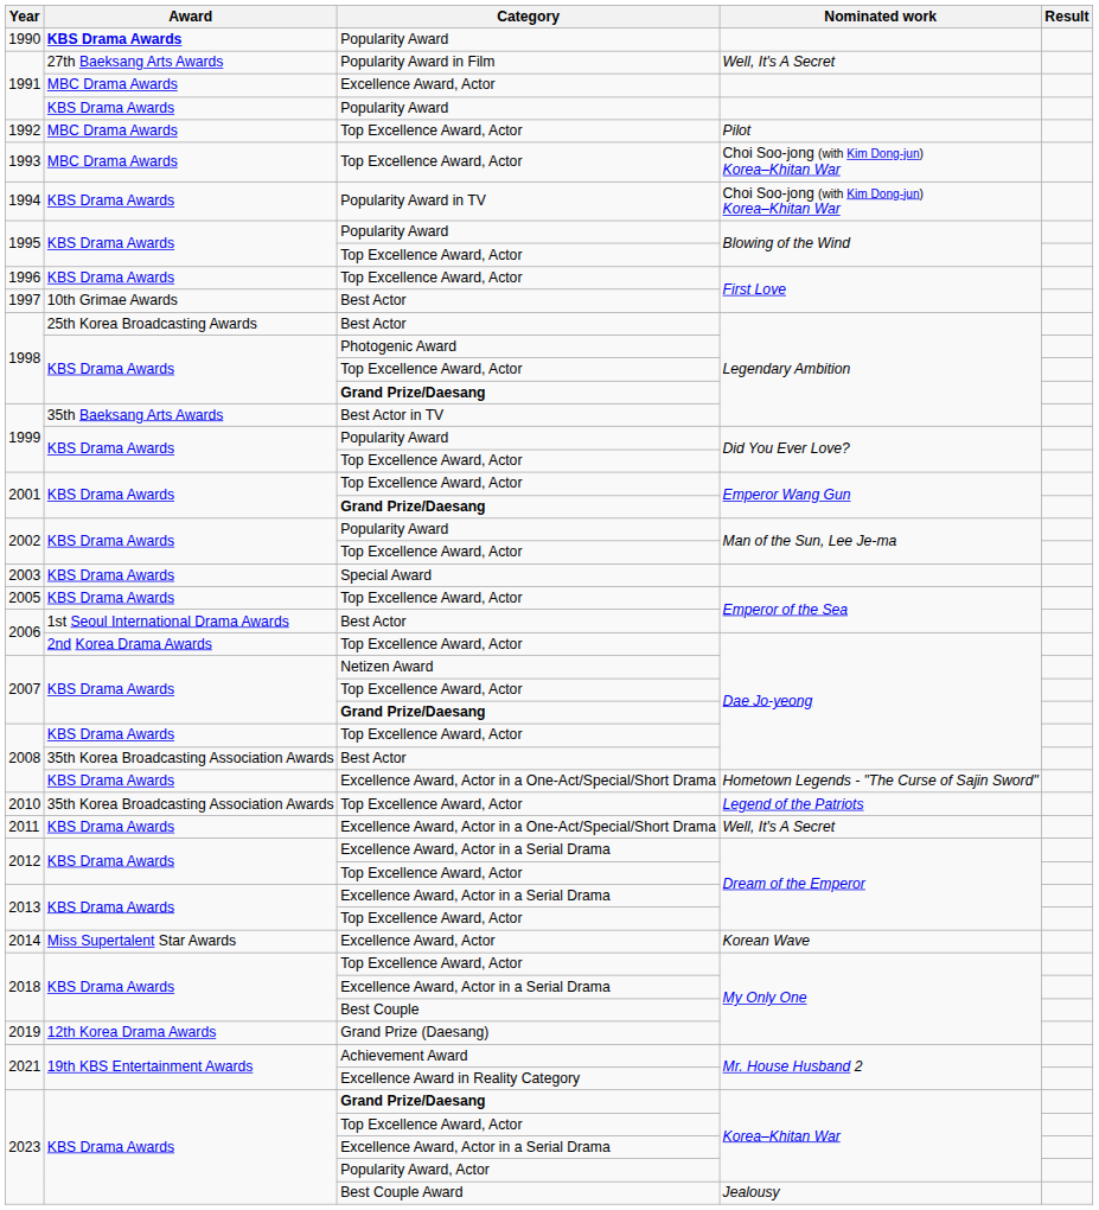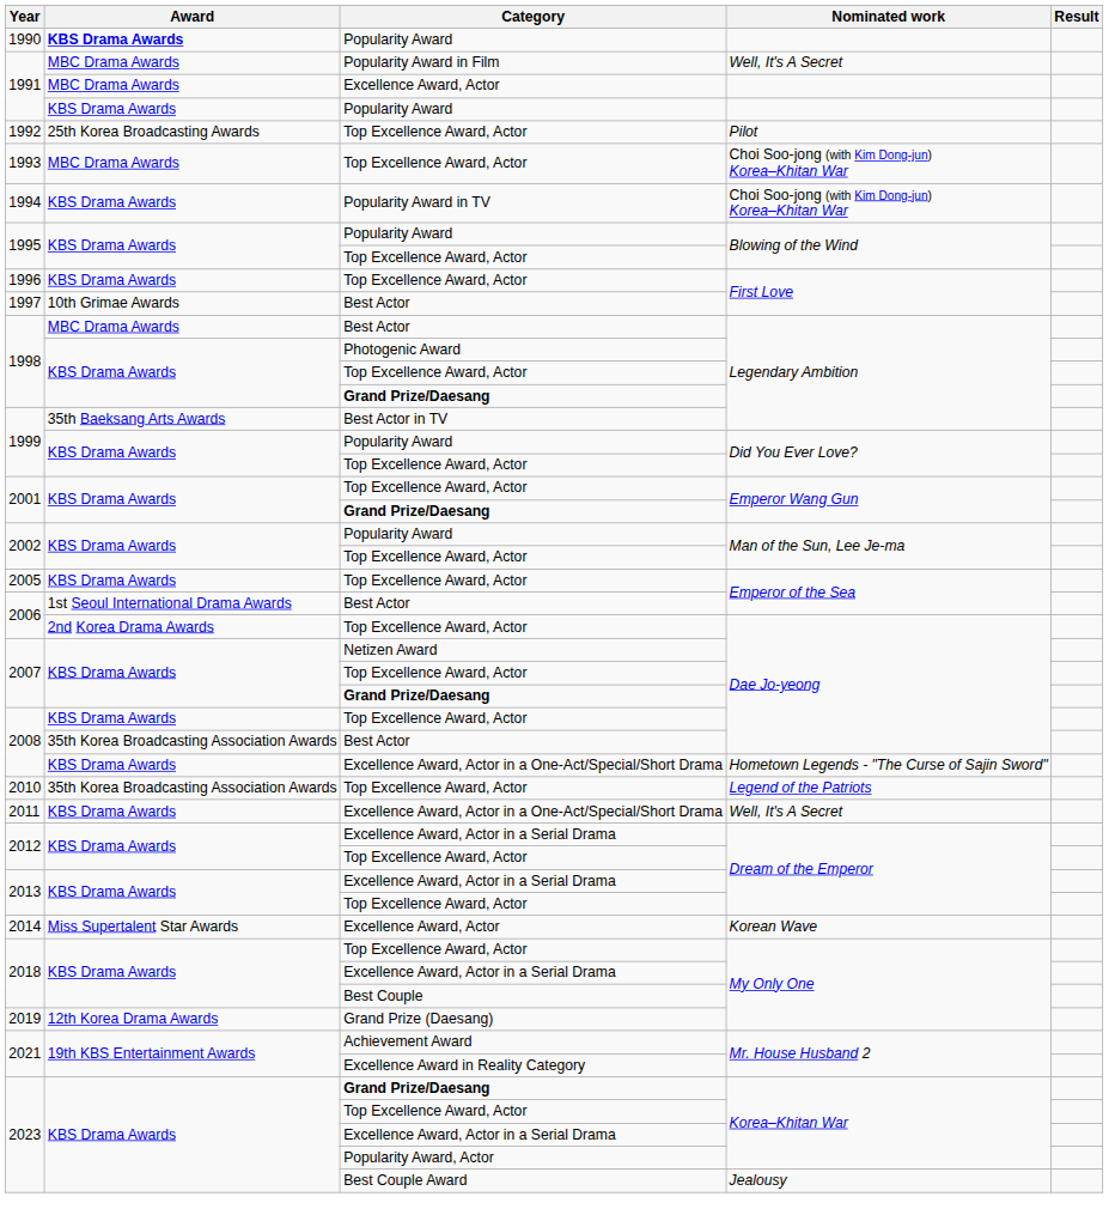 <table class="wikitable sortable">
 <tr>
 <th>Year</th>
 <th>Award</th>
 <th>Category</th>
 <th>Nominated work</th>
 <th>Result</th>
 </tr>
 <tr>
 <td>1990</td>
 <td><strong><a href='#'>KBS Drama Awards</a></strong></td>
 <td>Popularity Award</td>
 <td></td>
 <td></td>
 </tr>
 <tr>
 <td rowspan="3">1991</td>
-<td>27th <a href='#'>Baeksang Arts Awards</a></td>
+<td><a href='#'>MBC Drama Awards</a></td>
 <td>Popularity Award in Film</td>
 <td><em>Well, It's A Secret</em></td>
 <td></td>
 </tr>
 <tr>
 <td><a href='#'>MBC Drama Awards</a></td>
 <td>Excellence Award, Actor</td>
 <td></td>
 <td></td>
 </tr>
 <tr>
 <td><a href='#'>KBS Drama Awards</a></td>
 <td>Popularity Award</td>
 <td></td>
 <td></td>
 </tr>
 <tr>
 <td>1992</td>
-<td><a href='#'>MBC Drama Awards</a></td>
+<td>25th Korea Broadcasting Awards</td>
 <td>Top Excellence Award, Actor</td>
 <td><em>Pilot</em></td>
 <td></td>
 </tr>
 <tr>
 <td>1993</td>
 <td><a href='#'>MBC Drama Awards</a></td>
 <td>Top Excellence Award, Actor</td>
 <td>Choi Soo-jong <small>(with <a href='#'>Kim Dong-jun</a>)</small><br> <em><a href='#'>Korea–Khitan War</a></em></td>
 <td></td>
 </tr>
 <tr>
 <td>1994</td>
 <td><a href='#'>KBS Drama Awards</a></td>
 <td>Popularity Award in TV</td>
 <td>Choi Soo-jong <small>(with <a href='#'>Kim Dong-jun</a>)</small><br> <em><a href='#'>Korea–Khitan War</a></em></td>
 <td></td>
 </tr>
 <tr>
 <td rowspan=2>1995</td>
 <td rowspan=2><a href='#'>KBS Drama Awards</a></td>
 <td>Popularity Award</td>
 <td rowspan=2><em>Blowing of the Wind</em></td>
 <td></td>
 </tr>
 <tr>
 <td>Top Excellence Award, Actor</td>
 <td></td>
 </tr>
 <tr>
 <td>1996</td>
 <td><a href='#'>KBS Drama Awards</a></td>
 <td>Top Excellence Award, Actor</td>
 <td rowspan=2><em><a href='#'>First Love</a></em></td>
 <td></td>
 </tr>
 <tr>
 <td>1997</td>
 <td>10th Grimae Awards</td>
 <td>Best Actor</td>
 <td></td>
 </tr>
 <tr>
 <td rowspan="4">1998</td>
-<td>25th Korea Broadcasting Awards</td>
+<td><a href='#'>MBC Drama Awards</a></td>
 <td>Best Actor</td>
 <td rowspan="5"><em>Legendary Ambition</em></td>
 <td></td>
 </tr>
 <tr>
 <td rowspan="3"><a href='#'>KBS Drama Awards</a></td>
 <td>Photogenic Award</td>
 <td></td>
 </tr>
 <tr>
 <td>Top Excellence Award, Actor</td>
 <td></td>
 </tr>
 <tr>
 <td><strong>Grand Prize/Daesang</strong></td>
 <td></td>
 </tr>
 <tr>
 <td rowspan=3>1999</td>
 <td>35th <a href='#'>Baeksang Arts Awards</a></td>
 <td>Best Actor in TV</td>
 <td></td>
 </tr>
 <tr>
 <td rowspan=2><a href='#'>KBS Drama Awards</a></td>
 <td>Popularity Award</td>
 <td rowspan=2><em>Did You Ever Love?</em></td>
 <td></td>
 </tr>
 <tr>
 <td>Top Excellence Award, Actor</td>
 <td></td>
 </tr>
 <tr>
 <td rowspan=2>2001</td>
 <td rowspan=2><a href='#'>KBS Drama Awards</a></td>
 <td>Top Excellence Award, Actor</td>
 <td rowspan=2><em><a href='#'>Emperor Wang Gun</a></em></td>
 <td></td>
 </tr>
 <tr>
 <td><strong>Grand Prize/Daesang</strong></td>
 <td></td>
 </tr>
 <tr>
 <td rowspan=2>2002</td>
 <td rowspan=2><a href='#'>KBS Drama Awards</a></td>
 <td>Popularity Award</td>
 <td rowspan=2><em>Man of the Sun, Lee Je-ma</em></td>
 <td></td>
 </tr>
 <tr>
 <td>Top Excellence Award, Actor</td>
-<td></td>
-</tr>
-<tr>
-<td>2003</td>
-<td><a href='#'>KBS Drama Awards</a></td>
-<td>Special Award</td>
-<td></td>
 <td></td>
 </tr>
 <tr>
 <td>2005</td>
 <td><a href='#'>KBS Drama Awards</a></td>
 <td>Top Excellence Award, Actor</td>
 <td rowspan=2><em><a href='#'>Emperor of the Sea</a></em></td>
 <td></td>
 </tr>
 <tr>
 <td rowspan=2>2006</td>
 <td>1st <a href='#'>Seoul International Drama Awards</a></td>
 <td>Best Actor</td>
 <td></td>
 </tr>
 <tr>
 <td><a href='#'>2nd</a> <a href='#'>Korea Drama Awards</a></td>
 <td>Top Excellence Award, Actor</td>
 <td rowspan="6"><em><a href='#'>Dae Jo-yeong</a></em></td>
 <td></td>
 </tr>
 <tr>
 <td rowspan="3">2007</td>
 <td rowspan="3"><a href='#'>KBS Drama Awards</a></td>
 <td>Netizen Award</td>
 <td></td>
 </tr>
 <tr>
 <td>Top Excellence Award, Actor</td>
 <td></td>
 </tr>
 <tr>
 <td><strong>Grand Prize/Daesang</strong></td>
 <td></td>
 </tr>
 <tr>
 <td rowspan="3">2008</td>
 <td><a href='#'>KBS Drama Awards</a></td>
 <td>Top Excellence Award, Actor</td>
 <td></td>
 </tr>
 <tr>
 <td>35th Korea Broadcasting Association Awards</td>
 <td>Best Actor</td>
 <td></td>
 </tr>
 <tr>
 <td><a href='#'>KBS Drama Awards</a></td>
 <td>Excellence Award, Actor in a One-Act/Special/Short Drama</td>
 <td><em>Hometown Legends - "The Curse of Sajin Sword"</em></td>
 <td></td>
 </tr>
 <tr>
 <td>2010</td>
 <td>35th Korea Broadcasting Association Awards</td>
 <td>Top Excellence Award, Actor</td>
 <td><em><a href='#'>Legend of the Patriots</a></em></td>
 <td></td>
 </tr>
 <tr>
 <td>2011</td>
 <td><a href='#'>KBS Drama Awards</a></td>
 <td>Excellence Award, Actor in a One-Act/Special/Short Drama</td>
 <td><em>Well, It's A Secret</em></td>
 <td></td>
 </tr>
 <tr>
 <td rowspan=2>2012</td>
 <td rowspan=2><a href='#'>KBS Drama Awards</a></td>
 <td>Excellence Award, Actor in a Serial Drama</td>
 <td rowspan=4><em><a href='#'>Dream of the Emperor</a></em></td>
 <td></td>
 </tr>
 <tr>
 <td>Top Excellence Award, Actor</td>
 <td></td>
 </tr>
 <tr>
 <td rowspan=2>2013</td>
 <td rowspan=2><a href='#'>KBS Drama Awards</a></td>
 <td>Excellence Award, Actor in a Serial Drama</td>
 <td></td>
 </tr>
 <tr>
 <td>Top Excellence Award, Actor</td>
 <td></td>
 </tr>
 <tr>
 <td>2014</td>
 <td><a href='#'>Miss Supertalent</a> Star Awards</td>
 <td>Excellence Award, Actor</td>
 <td><em>Korean Wave</em></td>
 <td></td>
 </tr>
 <tr>
 <td rowspan=3>2018</td>
 <td rowspan=3><a href='#'>KBS Drama Awards</a></td>
 <td>Top Excellence Award, Actor</td>
 <td rowspan=4><em><a href='#'>My Only One</a></em></td>
 <td></td>
 </tr>
 <tr>
 <td>Excellence Award, Actor in a Serial Drama</td>
 <td></td>
 </tr>
 <tr>
 <td>Best Couple </td>
 <td></td>
 </tr>
 <tr>
 <td>2019</td>
 <td><a href='#'>12th Korea Drama Awards</a></td>
 <td>Grand Prize (Daesang)</td>
 <td></td>
 </tr>
 <tr>
 <td rowspan="2">2021</td>
 <td rowspan="2"><a href='#'>19th KBS Entertainment Awards</a></td>
 <td>Achievement Award</td>
 <td rowspan="2"><em><a href='#'>Mr. House Husband</a> 2</em></td>
 <td></td>
 </tr>
 <tr>
 <td>Excellence Award in Reality Category</td>
 <td></td>
 </tr>
 <tr>
 <td rowspan=5>2023</td>
 <td rowspan=5><a href='#'>KBS Drama Awards</a></td>
 <td><strong>Grand Prize/Daesang</strong></td>
 <td rowspan=4><em><a href='#'>Korea–Khitan War</a></em></td>
 <td></td>
 </tr>
 <tr>
 <td>Top Excellence Award, Actor</td>
 <td></td>
 </tr>
 <tr>
 <td>Excellence Award, Actor in a Serial Drama</td>
 <td></td>
 </tr>
 <tr>
 <td>Popularity Award, Actor</td>
 <td></td>
 </tr>
 <tr>
 <td>Best Couple Award</td>
 <td><em>Jealousy</em></td>
 <td></td>
 </tr>
 </table>
